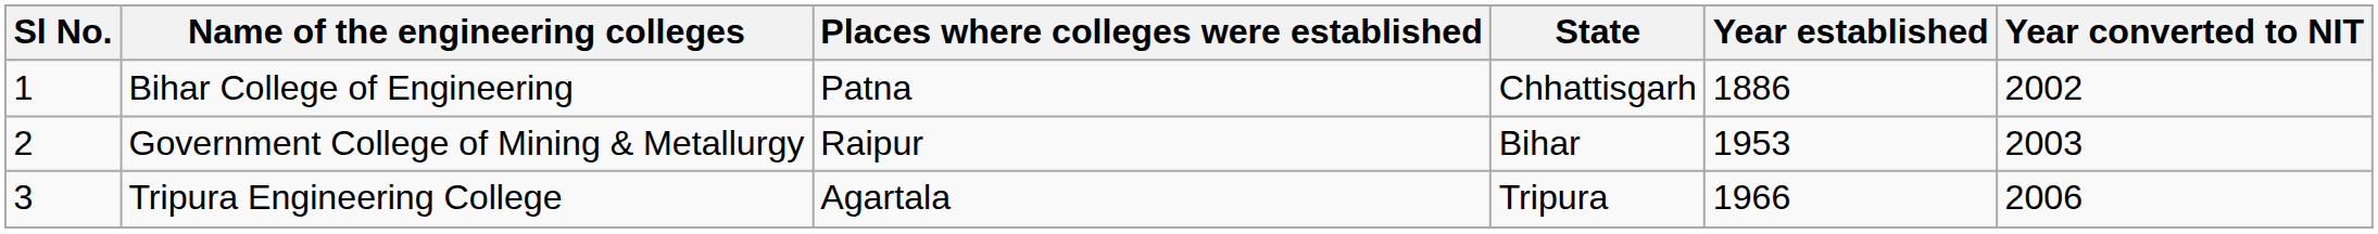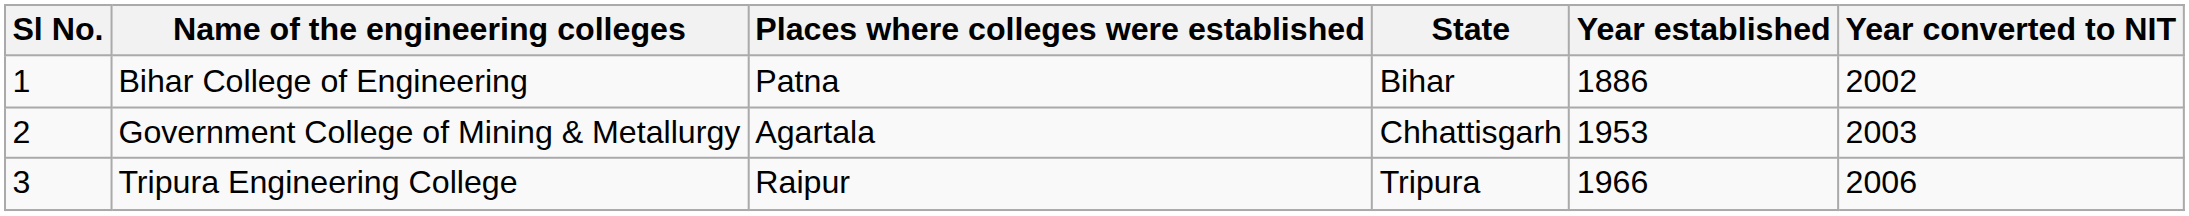 <table class="wikitable">
 <tr>
 <th>Sl No.</th>
 <th>Name of the engineering colleges</th>
 <th>Places where colleges were established</th>
 <th>State</th>
 <th>Year established</th>
 <th>Year converted to NIT</th>
 </tr>
 <tr>
 <td>1</td>
 <td>Bihar College of Engineering</td>
 <td>Patna</td>
-<td>Chhattisgarh</td>
+<td>Bihar</td>
 <td>1886</td>
 <td>2002</td>
 </tr>
 <tr>
 <td>2</td>
 <td>Government College of Mining & Metallurgy</td>
-<td>Raipur</td>
-<td>Bihar</td>
+<td>Agartala</td>
+<td>Chhattisgarh</td>
 <td>1953</td>
 <td>2003</td>
 </tr>
 <tr>
 <td>3</td>
 <td>Tripura Engineering College</td>
-<td>Agartala</td>
+<td>Raipur</td>
 <td>Tripura</td>
 <td>1966</td>
 <td>2006</td>
 </tr>
 </table>
